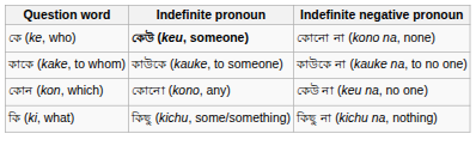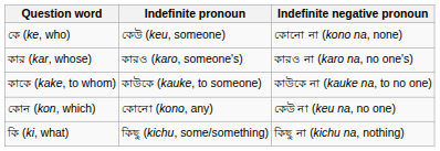 <table class="wikitable">
 <tr>
 <th>Question word</th>
 <th>Indefinite pronoun</th>
 <th>Indefinite negative pronoun</th>
 </tr>
 <tr>
 <td>কে (<em>ke</em>, who)</td>
-<td><strong>কেউ (<em>keu</em>, someone)</strong></td>
+<td>কেউ (<em>keu</em>, someone)</td>
 <td>কোনো না (<em>kono na</em>, none)</td>
+</tr>
+<tr>
+<td>কার (<em>kar</em>, whose)</td>
+<td>কারও (<em>karo</em>, someone's)</td>
+<td>কারও না (<em>karo na</em>, no one's)</td>
 </tr>
 <tr>
 <td>কাকে (<em>kake</em>, to whom)</td>
 <td>কাউকে (<em>kauke</em>, to someone)</td>
 <td>কাউকে না  (<em>kauke na</em>, to no one)</td>
 </tr>
 <tr>
 <td>কোন (<em>kon</em>, which)</td>
 <td>কোনো (<em>kono</em>, any)</td>
 <td>কেউ না (<em>keu na</em>, no one)</td>
 </tr>
 <tr>
 <td>কি (<em>ki</em>, what)</td>
 <td>কিছু (<em>kichu</em>, some/something)</td>
 <td>কিছু না (<em>kichu na</em>, nothing)</td>
 </tr>
 </table>
